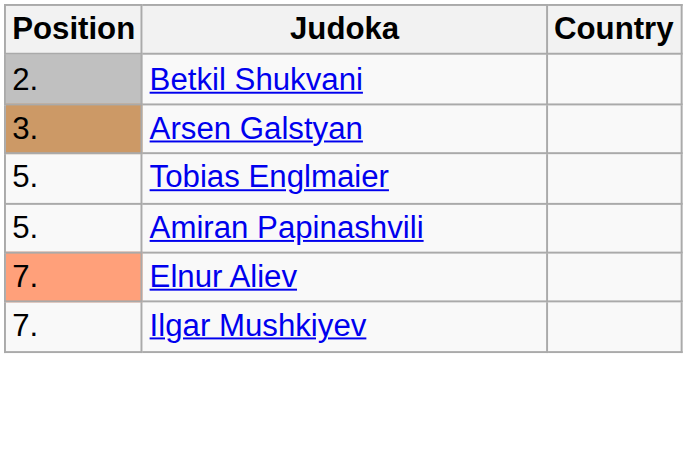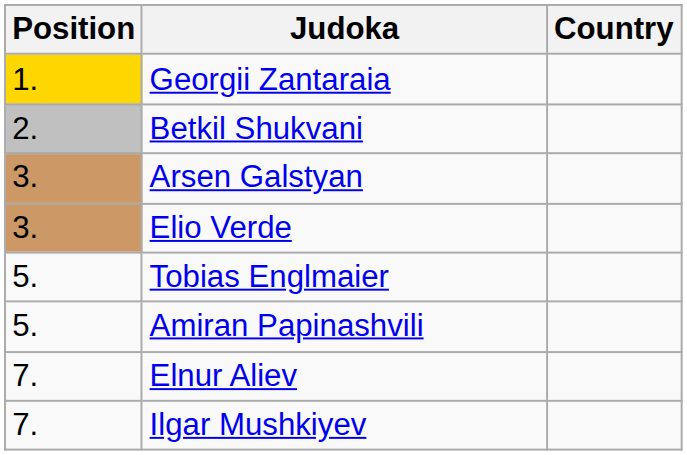 <table class=wikitable>
 <tr>
 <th width=10>Position</th>
 <th width=200>Judoka</th>
 <th>Country</th>
+</tr>
+<tr>
+<td bgcolor=gold>1.</td>
+<td><a href='#'>Georgii Zantaraia</a></td>
+<td></td>
 </tr>
 <tr>
 <td bgcolor="silver">2.</td>
 <td><a href='#'>Betkil Shukvani</a></td>
 <td></td>
 </tr>
 <tr>
 <td bgcolor="CC9966">3.</td>
 <td><a href='#'>Arsen Galstyan</a></td>
+<td></td>
+</tr>
+<tr>
+<td bgcolor="CC9966">3.</td>
+<td><a href='#'>Elio Verde</a></td>
 <td></td>
 </tr>
 <tr>
 <td>5.</td>
 <td><a href='#'>Tobias Englmaier</a></td>
 <td></td>
 </tr>
 <tr>
 <td>5.</td>
 <td><a href='#'>Amiran Papinashvili</a></td>
 <td></td>
 </tr>
 <tr>
-<td style="background: lightsalmon;">7.</td>
+<td>7.</td>
 <td><a href='#'>Elnur Aliev</a></td>
 <td></td>
 </tr>
 <tr>
 <td>7.</td>
 <td><a href='#'>Ilgar Mushkiyev</a></td>
 <td></td>
 </tr>
 </table>
